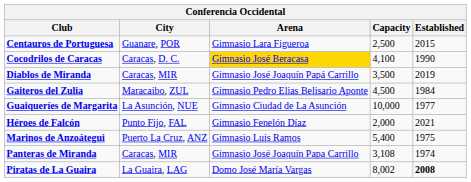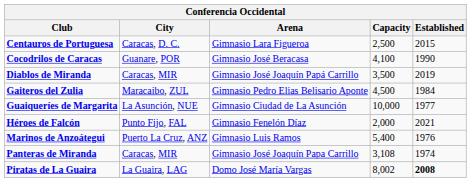 <table class="wikitable">
 <tr>
 <th colspan="6">Conferencia Occidental</th>
 </tr>
 <tr>
 <th>Club</th>
 <th>City</th>
 <th>Arena</th>
 <th>Capacity</th>
 <th>Established</th>
 </tr>
 <tr>
 <td><strong><a href='#'>Centauros de Portuguesa</a></strong></td>
-<td><a href='#'>Guanare</a>, <a href='#'>POR</a></td>
+<td><a href='#'>Caracas</a>, <a href='#'>D. C.</a></td>
 <td><a href='#'>Gimnasio Lara Figueroa</a></td>
 <td>2,500</td>
 <td>2015</td>
 </tr>
 <tr>
 <td><strong><a href='#'>Cocodrilos de Caracas</a></strong></td>
-<td><a href='#'>Caracas</a>, <a href='#'>D. C.</a></td>
-<td style="background: gold;"><a href='#'>Gimnasio José Beracasa</a></td>
+<td><a href='#'>Guanare</a>, <a href='#'>POR</a></td>
+<td><a href='#'>Gimnasio José Beracasa</a></td>
 <td>4,100</td>
 <td>1990</td>
 </tr>
 <tr>
 <td><strong><a href='#'>Diablos de Miranda</a></strong></td>
 <td><a href='#'>Caracas</a>, <a href='#'>MIR</a></td>
 <td><a href='#'>Gimnasio José Joaquín Papá Carrillo</a></td>
 <td>3,500</td>
 <td>2019</td>
 </tr>
 <tr>
 <td><strong><a href='#'>Gaiteros del Zulia</a></strong></td>
 <td><a href='#'>Maracaibo</a>, <a href='#'>ZUL</a></td>
 <td><a href='#'>Gimnasio Pedro Elias Belisario Aponte</a></td>
 <td>4,500</td>
 <td>1984</td>
 </tr>
 <tr>
 <td><strong><a href='#'>Guaiqueríes de Margarita</a></strong></td>
 <td><a href='#'>La Asunción</a>, <a href='#'>NUE</a></td>
 <td><a href='#'>Gimnasio Ciudad de La Asunción</a></td>
 <td>10,000</td>
 <td>1977</td>
 </tr>
 <tr>
 <td><strong><a href='#'>Héroes de Falcón</a></strong></td>
 <td><a href='#'>Punto Fijo</a>, <a href='#'>FAL</a></td>
 <td><a href='#'>Gimnasio Fenelón Díaz</a></td>
 <td>2,000</td>
 <td>2021</td>
 </tr>
 <tr>
 <td><strong><a href='#'>Marinos de Anzoátegui</a></strong></td>
 <td><a href='#'>Puerto La Cruz</a>, <a href='#'>ANZ</a></td>
 <td><a href='#'>Gimnasio Luis Ramos</a></td>
 <td>5,400</td>
-<td>1975</td>
+<td>1976</td>
 </tr>
 <tr>
 <td><strong><a href='#'>Panteras de Miranda</a></strong></td>
 <td><a href='#'>Caracas</a>, <a href='#'>MIR</a></td>
 <td><a href='#'>Gimnasio José Joaquín Papa Carrillo</a></td>
 <td>3,108</td>
 <td>1974</td>
 </tr>
 <tr>
 <td><strong><a href='#'>Piratas de La Guaira</a></strong></td>
 <td><a href='#'>La Guaira</a>, <a href='#'>LAG</a></td>
 <td><a href='#'>Domo José María Vargas</a></td>
 <td>8,002</td>
 <td><strong>2008</strong></td>
 </tr>
 </table>
